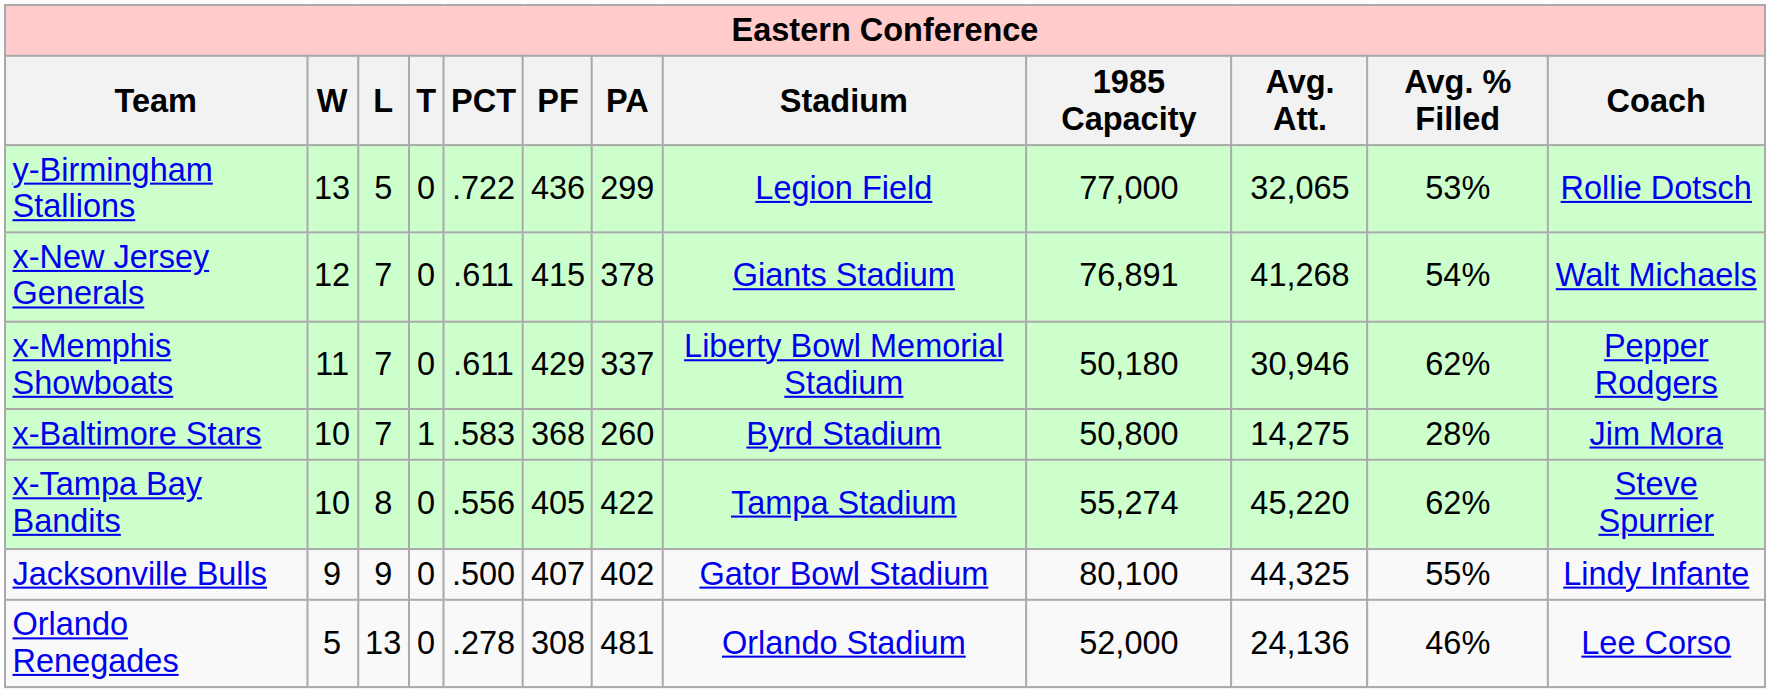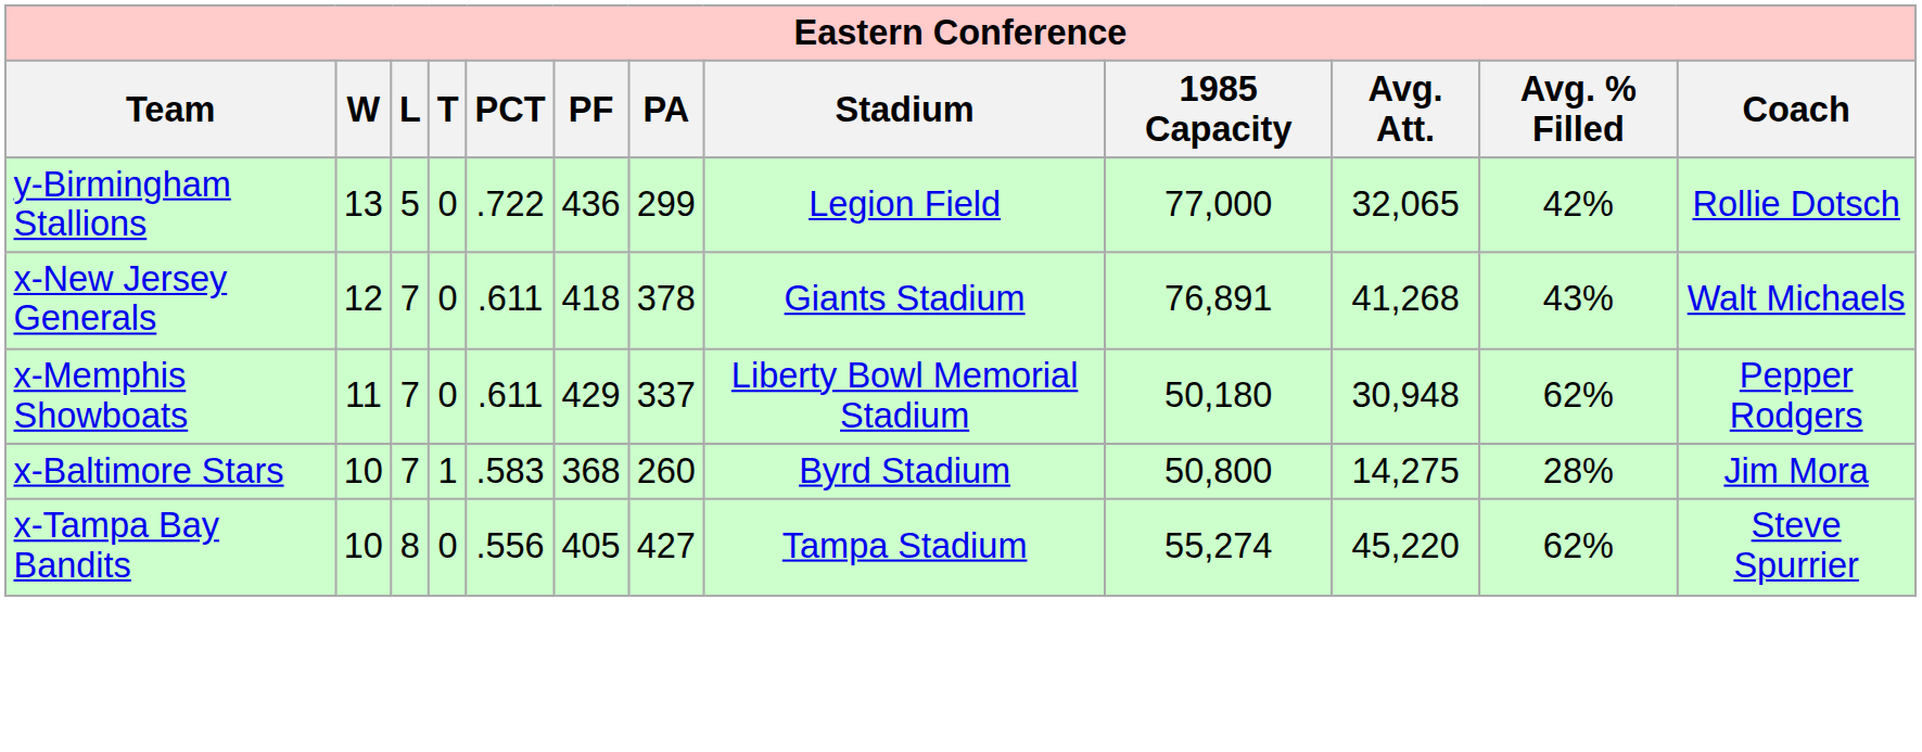 <table class="wikitable">
 <tr bgcolor="#ffcbcb">
 <td colspan="12" align="center"><strong>Eastern Conference</strong></td>
 </tr>
 <tr bgcolor="#efefef">
 <th>Team</th>
 <th>W</th>
 <th>L</th>
 <th>T</th>
 <th>PCT</th>
 <th>PF</th>
 <th>PA</th>
 <th>Stadium</th>
 <th>1985 Capacity</th>
 <th>Avg. Att.</th>
 <th>Avg. % Filled</th>
 <th>Coach</th>
 </tr>
 <tr align="center" bgcolor="#ccffcc">
 <td align="left"><a href='#'>y-Birmingham Stallions</a></td>
 <td>13</td>
 <td>5</td>
 <td>0</td>
 <td>.722</td>
 <td>436</td>
 <td>299</td>
 <td><a href='#'>Legion Field</a></td>
 <td>77,000</td>
 <td>32,065</td>
-<td>53%</td>
+<td>42%</td>
 <td><a href='#'>Rollie Dotsch</a></td>
 </tr>
 <tr align="center" bgcolor="#ccffcc">
 <td align="left"><a href='#'>x-New Jersey Generals</a></td>
 <td>12</td>
 <td>7</td>
 <td>0</td>
 <td>.611</td>
-<td>415</td>
+<td>418</td>
 <td>378</td>
 <td><a href='#'>Giants Stadium</a></td>
 <td>76,891</td>
 <td>41,268</td>
-<td>54%</td>
+<td>43%</td>
 <td><a href='#'>Walt Michaels</a></td>
 </tr>
 <tr align="center" bgcolor="#ccffcc">
 <td align="left"><a href='#'>x-Memphis Showboats</a></td>
 <td>11</td>
 <td>7</td>
 <td>0</td>
 <td>.611</td>
 <td>429</td>
 <td>337</td>
 <td><a href='#'>Liberty Bowl Memorial Stadium</a></td>
 <td>50,180</td>
-<td>30,946</td>
+<td>30,948</td>
 <td>62%</td>
 <td><a href='#'>Pepper Rodgers</a></td>
 </tr>
 <tr align="center" bgcolor="#ccffcc">
 <td align="left"><a href='#'>x-Baltimore Stars</a></td>
 <td>10</td>
 <td>7</td>
 <td>1</td>
 <td>.583</td>
 <td>368</td>
 <td>260</td>
 <td><a href='#'>Byrd Stadium</a></td>
 <td>50,800</td>
 <td>14,275</td>
 <td>28%</td>
 <td><a href='#'>Jim Mora</a></td>
 </tr>
 <tr align="center" bgcolor="#ccffcc">
 <td align="left"><a href='#'>x-Tampa Bay Bandits</a></td>
 <td>10</td>
 <td>8</td>
 <td>0</td>
 <td>.556</td>
 <td>405</td>
-<td>422</td>
+<td>427</td>
 <td><a href='#'>Tampa Stadium</a></td>
 <td>55,274</td>
 <td>45,220</td>
 <td>62%</td>
 <td><a href='#'>Steve Spurrier</a></td>
 </tr>
-<tr align="center">
-<td align="left"><a href='#'>Jacksonville Bulls</a></td>
-<td>9</td>
-<td>9</td>
-<td>0</td>
-<td>.500</td>
-<td>407</td>
-<td>402</td>
-<td><a href='#'>Gator Bowl Stadium</a></td>
-<td>80,100</td>
-<td>44,325</td>
-<td>55%</td>
-<td><a href='#'>Lindy Infante</a></td>
-</tr>
-<tr align="center">
-<td align="left"><a href='#'>Orlando Renegades</a></td>
-<td>5</td>
-<td>13</td>
-<td>0</td>
-<td>.278</td>
-<td>308</td>
-<td>481</td>
-<td><a href='#'>Orlando Stadium</a></td>
-<td>52,000</td>
-<td>24,136</td>
-<td>46%</td>
-<td><a href='#'>Lee Corso</a></td>
-</tr>
 </table>
